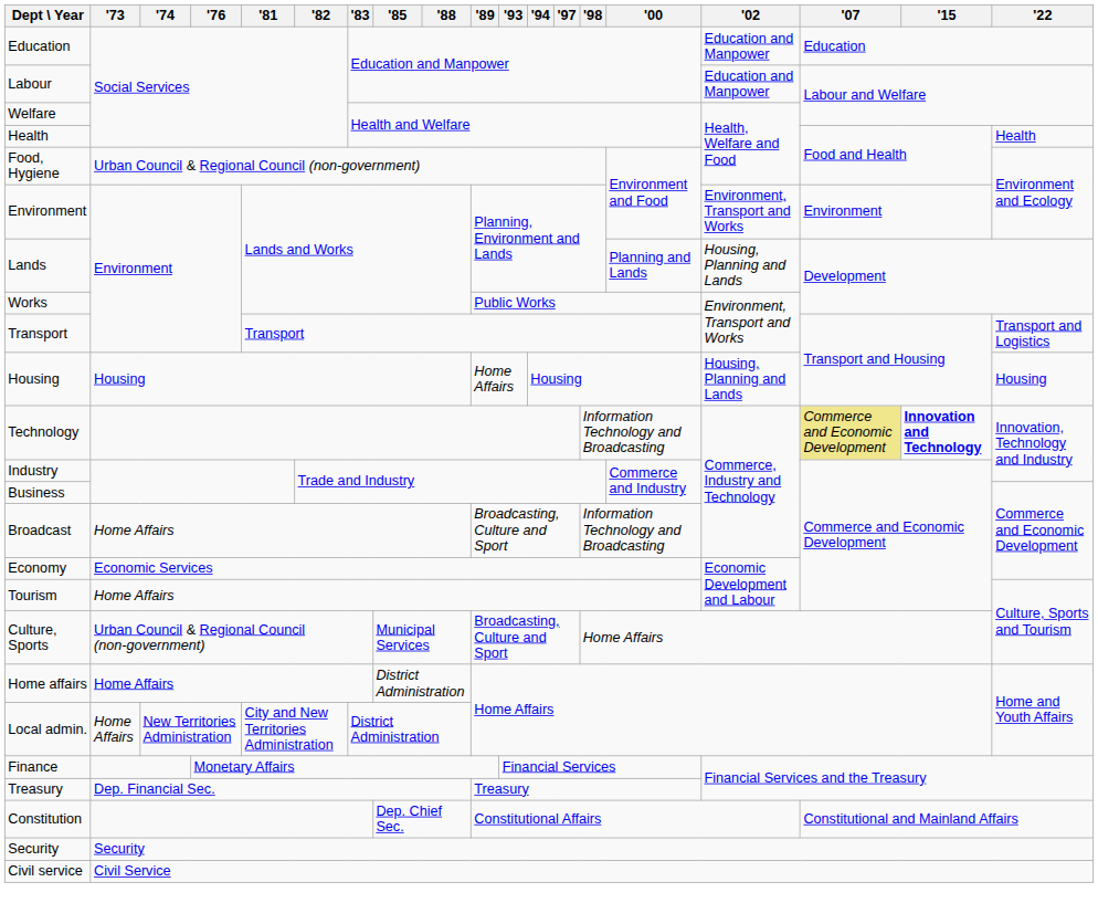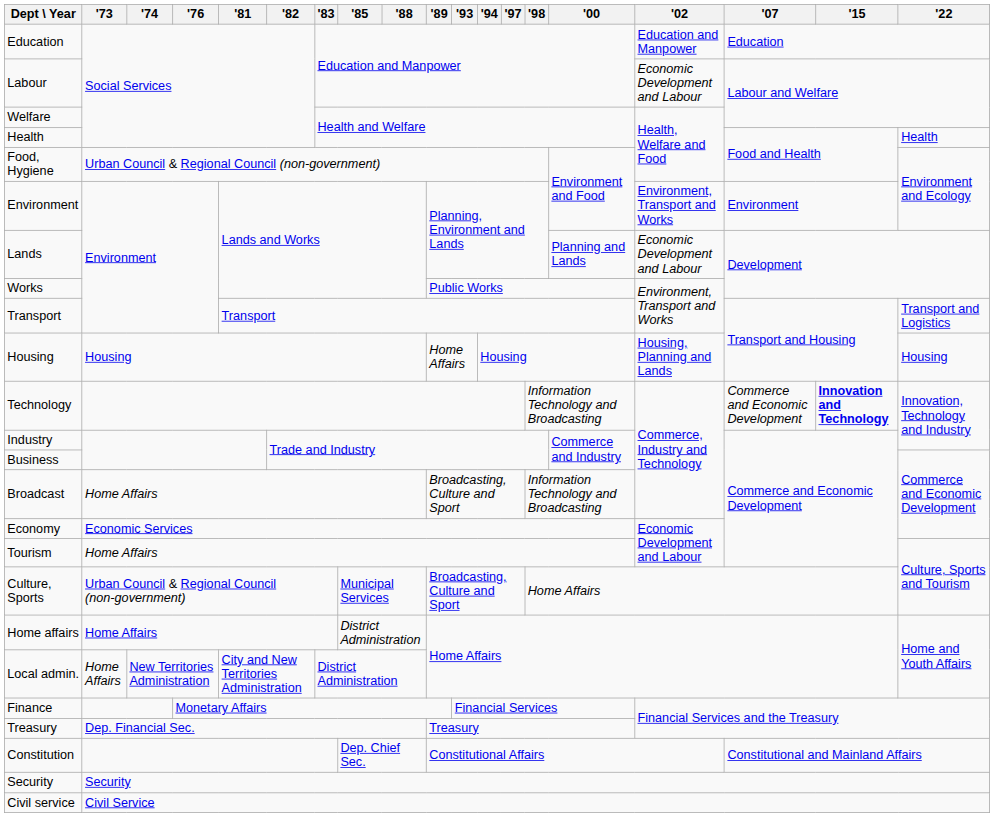 <table class="wikitable">
 <tr>
 <th>Dept \ Year</th>
 <th>'73</th>
 <th>'74</th>
 <th>'76</th>
 <th>'81</th>
 <th>'82</th>
 <th>'83</th>
 <th>'85</th>
 <th>'88</th>
 <th>'89</th>
 <th>'93</th>
 <th>'94</th>
 <th>'97</th>
 <th>'98</th>
 <th>'00</th>
 <th>'02</th>
 <th>'07</th>
 <th>'15</th>
 <th>'22</th>
 </tr>
 <tr>
 <td>Education</td>
 <td colspan="5" rowspan="4"><a href='#'>Social Services</a></td>
 <td colspan="9" rowspan="2"><a href='#'>Education and Manpower</a></td>
 <td><a href='#'>Education and Manpower</a></td>
 <td colspan="3"><a href='#'>Education</a></td>
 </tr>
 <tr>
 <td>Labour</td>
-<td><a href='#'>Education and Manpower</a></td>
+<td><em>Economic Development and Labour</em></td>
 <td colspan="3" rowspan="2"><a href='#'>Labour and Welfare</a></td>
 </tr>
 <tr>
 <td>Welfare</td>
 <td colspan="9" rowspan="2"><a href='#'>Health and Welfare</a></td>
 <td rowspan="3"><a href='#'>Health, Welfare and Food</a></td>
 </tr>
 <tr>
 <td>Health</td>
 <td colspan="2" rowspan="2"><a href='#'>Food and Health</a></td>
 <td><a href='#'>Health</a></td>
 </tr>
 <tr>
 <td>Food, Hygiene</td>
 <td colspan="13"><a href='#'>Urban Council</a> & <a href='#'>Regional Council</a> <em>(non-government)</em></td>
 <td rowspan="2"><a href='#'>Environment and Food</a></td>
 <td rowspan="2"><a href='#'>Environment and Ecology</a></td>
 </tr>
 <tr>
 <td>Environment</td>
 <td colspan="3" rowspan="4"><a href='#'>Environment</a></td>
 <td colspan="5" rowspan="3"><a href='#'>Lands and Works</a></td>
 <td colspan="5" rowspan="2"><a href='#'>Planning, Environment and Lands</a></td>
 <td><a href='#'>Environment, Transport and Works</a></td>
 <td colspan="2"><a href='#'>Environment</a></td>
 </tr>
 <tr>
 <td>Lands</td>
 <td><a href='#'>Planning and Lands</a></td>
-<td><em>Housing, Planning and Lands</em></td>
+<td><em>Economic Development and Labour</em></td>
 <td colspan="3" rowspan="2"><a href='#'>Development</a></td>
 </tr>
 <tr>
 <td>Works</td>
 <td colspan="6"><a href='#'>Public Works</a></td>
 <td rowspan="2"><em>Environment, Transport and Works</em></td>
 </tr>
 <tr>
 <td>Transport</td>
 <td colspan="11"><a href='#'>Transport</a></td>
 <td colspan="2" rowspan="2"><a href='#'>Transport and Housing</a></td>
 <td><a href='#'>Transport and Logistics</a></td>
 </tr>
 <tr>
 <td>Housing</td>
 <td colspan="8"><a href='#'>Housing</a></td>
 <td colspan="2"><em>Home Affairs</em></td>
 <td colspan="4"><a href='#'>Housing</a></td>
 <td><a href='#'>Housing, Planning and Lands</a></td>
 <td><a href='#'>Housing</a></td>
 </tr>
 <tr>
 <td>Technology</td>
 <td colspan="12"></td>
 <td colspan="2"><em>Information Technology and Broadcasting</em></td>
 <td rowspan="4"><a href='#'>Commerce, Industry and Technology</a></td>
-<td style="background: khaki;"><em>Commerce and Economic Development</em></td>
+<td><em>Commerce and Economic Development</em></td>
 <td><strong><a href='#'>Innovation and Technology</a></strong></td>
 <td rowspan="2"><a href='#'>Innovation, Technology and Industry</a></td>
 </tr>
 <tr>
 <td>Industry</td>
 <td colspan="4" rowspan="2"></td>
 <td colspan="9" rowspan="2"><a href='#'>Trade and Industry</a></td>
 <td rowspan="2"><a href='#'>Commerce and Industry</a></td>
 <td colspan="2" rowspan="5"><a href='#'>Commerce and Economic Development</a></td>
 </tr>
 <tr>
 <td>Business</td>
 <td rowspan="3"><a href='#'>Commerce and Economic Development</a></td>
 </tr>
 <tr>
 <td>Broadcast</td>
 <td colspan="8"><em>Home Affairs</em></td>
 <td colspan="4"><em>Broadcasting, Culture and Sport</em></td>
 <td colspan="2"><em>Information Technology and Broadcasting</em></td>
 </tr>
 <tr>
 <td>Economy</td>
 <td colspan="14"><a href='#'>Economic Services</a></td>
 <td rowspan="2"><a href='#'>Economic Development and Labour</a></td>
 </tr>
 <tr>
 <td>Tourism</td>
 <td colspan="14"><em>Home Affairs</em></td>
 <td rowspan="2"><a href='#'>Culture, Sports and Tourism</a></td>
 </tr>
 <tr>
 <td>Culture, Sports</td>
 <td colspan="6"><a href='#'>Urban Council</a> & <a href='#'>Regional Council</a><br><em>(non-government)</em></td>
 <td colspan="2"><a href='#'>Municipal Services</a></td>
 <td colspan="4"><a href='#'>Broadcasting, Culture and Sport</a></td>
 <td colspan="5"><em>Home Affairs</em></td>
 </tr>
 <tr>
 <td>Home affairs</td>
 <td colspan="6"><a href='#'>Home Affairs</a></td>
 <td colspan="2"><em>District Administration</em></td>
 <td colspan="9" rowspan="2"><a href='#'>Home Affairs</a></td>
 <td rowspan="2"><a href='#'>Home and Youth Affairs</a></td>
 </tr>
 <tr>
 <td>Local admin.</td>
 <td><em>Home Affairs</em></td>
 <td colspan="2"><a href='#'>New Territories Administration</a></td>
 <td colspan="2"><a href='#'>City and New Territories Administration</a></td>
 <td colspan="3"><a href='#'>District Administration</a></td>
 </tr>
 <tr>
 <td>Finance</td>
 <td colspan="2"></td>
 <td colspan="7"><a href='#'>Monetary Affairs</a></td>
 <td colspan="5"><a href='#'>Financial Services</a></td>
 <td colspan="4" rowspan="2"><a href='#'>Financial Services and the Treasury</a></td>
 </tr>
 <tr>
 <td>Treasury</td>
 <td colspan="8"><a href='#'>Dep. Financial Sec.</a></td>
 <td colspan="6"><a href='#'>Treasury</a></td>
 </tr>
 <tr>
 <td>Constitution</td>
 <td colspan="6"></td>
 <td colspan="2"><a href='#'>Dep. Chief Sec.</a></td>
 <td colspan="7"><a href='#'>Constitutional Affairs</a></td>
 <td colspan="3"><a href='#'>Constitutional and Mainland Affairs</a></td>
 </tr>
 <tr>
 <td>Security</td>
 <td colspan="18"><a href='#'>Security</a></td>
 </tr>
 <tr>
 <td>Civil service</td>
 <td colspan="18"><a href='#'>Civil Service</a></td>
 </tr>
 </table>
